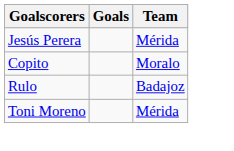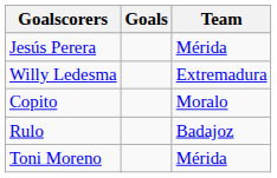 <table class="wikitable sortable" class="wikitable">
 <tr style="background:#ccc; text-align:center;">
 <th>Goalscorers</th>
 <th>Goals</th>
 <th>Team</th>
 </tr>
 <tr>
 <td> <a href='#'>Jesús Perera</a></td>
 <td></td>
 <td><a href='#'>Mérida</a></td>
+</tr>
+<tr>
+<td> <a href='#'>Willy Ledesma</a></td>
+<td></td>
+<td><a href='#'>Extremadura</a></td>
 </tr>
 <tr>
 <td> <a href='#'>Copito</a></td>
 <td></td>
 <td><a href='#'>Moralo</a></td>
 </tr>
 <tr>
 <td> <a href='#'>Rulo</a></td>
 <td></td>
 <td><a href='#'>Badajoz</a></td>
 </tr>
 <tr>
 <td> <a href='#'>Toni Moreno</a></td>
 <td></td>
 <td><a href='#'>Mérida</a></td>
 </tr>
 </table>
